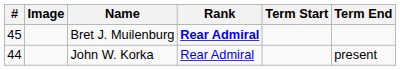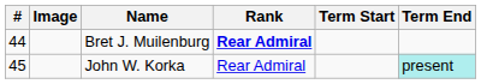 <table class="wikitable">
 <tr>
 <th>#</th>
 <th>Image</th>
 <th>Name</th>
 <th>Rank</th>
 <th>Term Start</th>
 <th>Term End</th>
 </tr>
 <tr>
-<td>45</td>
+<td>44</td>
 <td></td>
 <td>Bret J. Muilenburg</td>
 <td><strong><a href='#'>Rear Admiral</a></strong></td>
 <td></td>
 <td></td>
 </tr>
 <tr>
-<td>44</td>
+<td>45</td>
 <td></td>
 <td>John W. Korka</td>
 <td><a href='#'>Rear Admiral</a></td>
 <td></td>
-<td>present</td>
+<td style="background: paleturquoise;">present</td>
 </tr>
 </table>
